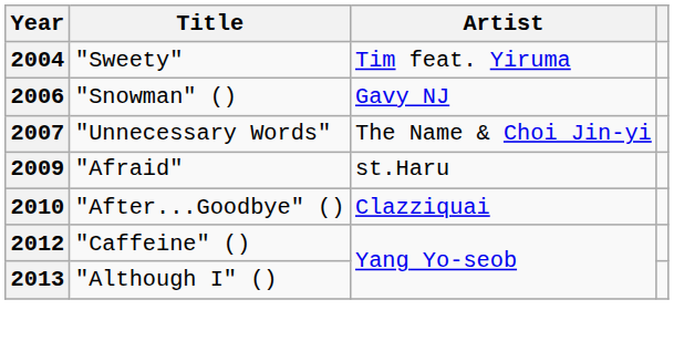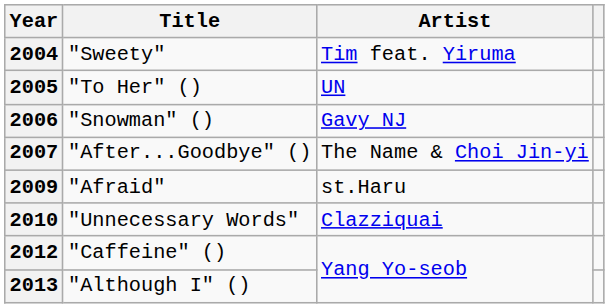 <table class="wikitable plainrowheaders sortable">
 <tr>
 <th scope="col">Year</th>
 <th scope="col">Title</th>
 <th scope="col">Artist</th>
 <th scope="col" class="unsortable"></th>
 </tr>
 <tr>
 <th scope="row">2004</th>
 <td>"Sweety"</td>
 <td><a href='#'>Tim</a> feat. <a href='#'>Yiruma</a></td>
 <td style="text-align:center"></td>
 </tr>
 <tr>
+<th scope="row">2005</th>
+<td>"To Her" ()</td>
+<td><a href='#'>UN</a></td>
+<td style="text-align:center"></td>
+</tr>
+<tr>
 <th scope="row">2006</th>
 <td>"Snowman" ()</td>
 <td><a href='#'>Gavy NJ</a></td>
 <td style="text-align:center"></td>
 </tr>
 <tr>
 <th scope="row">2007</th>
-<td>"Unnecessary Words"</td>
+<td>"After...Goodbye" ()</td>
 <td>The Name & <a href='#'>Choi Jin-yi</a></td>
 <td style="text-align:center"></td>
 </tr>
 <tr>
 <th scope="row">2009</th>
 <td>"Afraid"</td>
 <td>st.Haru</td>
 <td style="text-align:center"></td>
 </tr>
 <tr>
 <th scope="row">2010</th>
-<td>"After...Goodbye" ()</td>
+<td>"Unnecessary Words"</td>
 <td><a href='#'>Clazziquai</a></td>
 <td style="text-align:center"></td>
 </tr>
 <tr>
 <th scope="row">2012</th>
 <td>"Caffeine" ()</td>
 <td rowspan="2"><a href='#'>Yang Yo-seob</a></td>
 <td style="text-align:center"></td>
 </tr>
 <tr>
 <th scope="row">2013</th>
 <td>"Although I" ()</td>
 <td style="text-align:center"></td>
 </tr>
 </table>
